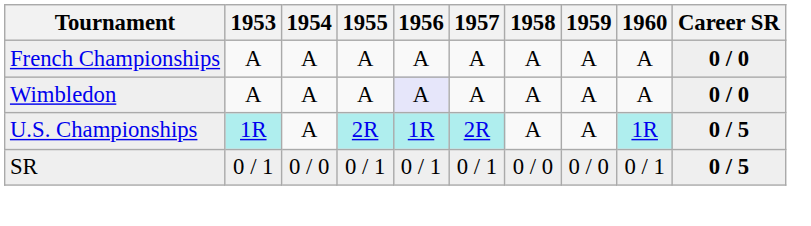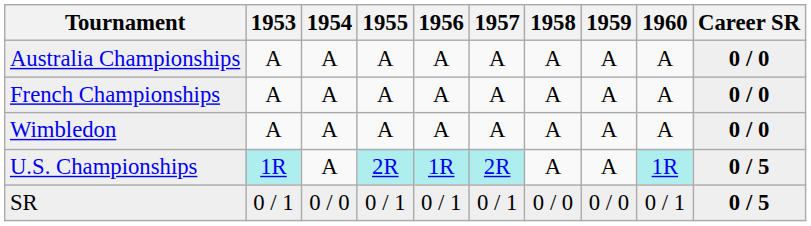 <table class="wikitable">
 <tr style="background:#efefef;">
 <th>Tournament</th>
 <th>1953</th>
 <th>1954</th>
 <th>1955</th>
 <th>1956</th>
 <th>1957</th>
 <th>1958</th>
 <th>1959</th>
 <th>1960</th>
 <th>Career SR</th>
+</tr>
+<tr>
+<td style="background:#EFEFEF;"><a href='#'>Australia Championships</a></td>
+<td style="text-align:center;">A</td>
+<td style="text-align:center;">A</td>
+<td style="text-align:center;">A</td>
+<td style="text-align:center;">A</td>
+<td style="text-align:center;">A</td>
+<td style="text-align:center;">A</td>
+<td style="text-align:center;">A</td>
+<td style="text-align:center;">A</td>
+<td style="text-align:center; background:#efefef;"><strong>0 / 0</strong></td>
 </tr>
 <tr>
 <td style="background:#EFEFEF;"><a href='#'>French Championships</a></td>
 <td style="text-align:center;">A</td>
 <td style="text-align:center;">A</td>
 <td style="text-align:center;">A</td>
 <td style="text-align:center;">A</td>
 <td style="text-align:center;">A</td>
 <td style="text-align:center;">A</td>
 <td style="text-align:center;">A</td>
 <td style="text-align:center;">A</td>
 <td style="text-align:center; background:#efefef;"><strong>0 / 0</strong></td>
 </tr>
 <tr>
 <td style="background:#EFEFEF;"><a href='#'>Wimbledon</a></td>
 <td style="text-align:center;">A</td>
 <td style="text-align:center;">A</td>
 <td style="text-align:center;">A</td>
-<td style="background: lavender; text-align:center;">A</td>
+<td style="text-align:center;">A</td>
 <td style="text-align:center;">A</td>
 <td style="text-align:center;">A</td>
 <td style="text-align:center;">A</td>
 <td style="text-align:center;">A</td>
 <td style="text-align:center; background:#efefef;"><strong>0 / 0</strong></td>
 </tr>
 <tr>
 <td style="background:#EFEFEF;"><a href='#'>U.S. Championships</a></td>
 <td style="text-align:center; background:#afeeee;"><a href='#'>1R</a></td>
 <td style="text-align:center;">A</td>
 <td style="text-align:center; background:#afeeee;"><a href='#'>2R</a></td>
 <td style="text-align:center; background:#afeeee;"><a href='#'>1R</a></td>
 <td style="text-align:center; background:#afeeee;"><a href='#'>2R</a></td>
 <td style="text-align:center;">A</td>
 <td style="text-align:center;">A</td>
 <td style="text-align:center; background:#afeeee;"><a href='#'>1R</a></td>
 <td style="text-align:center; background:#efefef;"><strong>0 / 5</strong></td>
 </tr>
 <tr>
 <td style="background:#EFEFEF;">SR</td>
 <td style="text-align:center; background:#efefef;">0 / 1</td>
 <td style="text-align:center; background:#efefef;">0 / 0</td>
 <td style="text-align:center; background:#efefef;">0 / 1</td>
 <td style="text-align:center; background:#efefef;">0 / 1</td>
 <td style="text-align:center; background:#efefef;">0 / 1</td>
 <td style="text-align:center; background:#efefef;">0 / 0</td>
 <td style="text-align:center; background:#efefef;">0 / 0</td>
 <td style="text-align:center; background:#efefef;">0 / 1</td>
 <td style="text-align:center; background:#efefef;"><strong>0 / 5</strong></td>
 </tr>
 </table>
